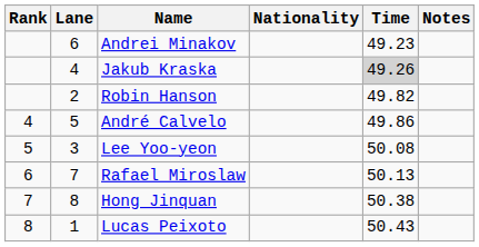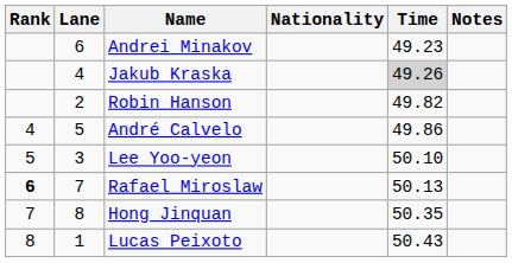 <table class="wikitable sortable" style="text-align:center">
 <tr>
 <th>Rank</th>
 <th>Lane</th>
 <th>Name</th>
 <th>Nationality</th>
 <th>Time</th>
 <th>Notes</th>
 </tr>
 <tr>
 <td></td>
 <td>6</td>
 <td align=left><a href='#'>Andrei Minakov</a></td>
 <td align=left></td>
 <td>49.23</td>
 <td></td>
 </tr>
 <tr>
 <td></td>
 <td>4</td>
 <td align=left><a href='#'>Jakub Kraska</a></td>
 <td align=left></td>
 <td style="background: lightgrey;">49.26</td>
 <td></td>
 </tr>
 <tr>
 <td></td>
 <td>2</td>
 <td align=left><a href='#'>Robin Hanson</a></td>
 <td align=left></td>
 <td>49.82</td>
 <td></td>
 </tr>
 <tr>
 <td>4</td>
 <td>5</td>
 <td align=left><a href='#'>André Calvelo</a></td>
 <td align=left></td>
 <td>49.86</td>
 <td></td>
 </tr>
 <tr>
 <td>5</td>
 <td>3</td>
 <td align=left><a href='#'>Lee Yoo-yeon</a></td>
 <td align=left></td>
-<td>50.08</td>
+<td>50.10</td>
 <td></td>
 </tr>
 <tr>
-<td>6</td>
+<td><strong>6</strong></td>
 <td>7</td>
 <td align=left><a href='#'>Rafael Miroslaw</a></td>
 <td align=left></td>
 <td>50.13</td>
 <td></td>
 </tr>
 <tr>
 <td>7</td>
 <td>8</td>
 <td align=left><a href='#'>Hong Jinquan</a></td>
 <td align=left></td>
-<td>50.38</td>
+<td>50.35</td>
 <td></td>
 </tr>
 <tr>
 <td>8</td>
 <td>1</td>
 <td align=left><a href='#'>Lucas Peixoto</a></td>
 <td align=left></td>
 <td>50.43</td>
 <td></td>
 </tr>
 </table>
